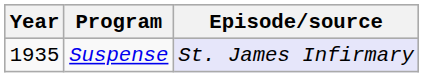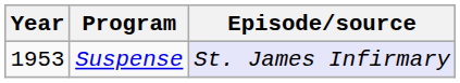 <table class="wikitable">
 <tr>
 <th>Year</th>
 <th>Program</th>
 <th>Episode/source</th>
 </tr>
 <tr>
-<td>1935</td>
+<td>1953</td>
 <td><em><a href='#'>Suspense</a></em></td>
 <td style="background: lavender;"><em>St. James Infirmary</em></td>
 </tr>
 </table>
